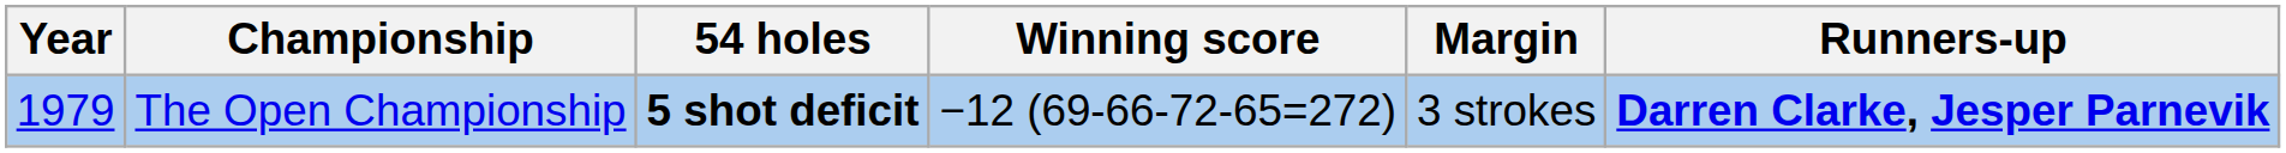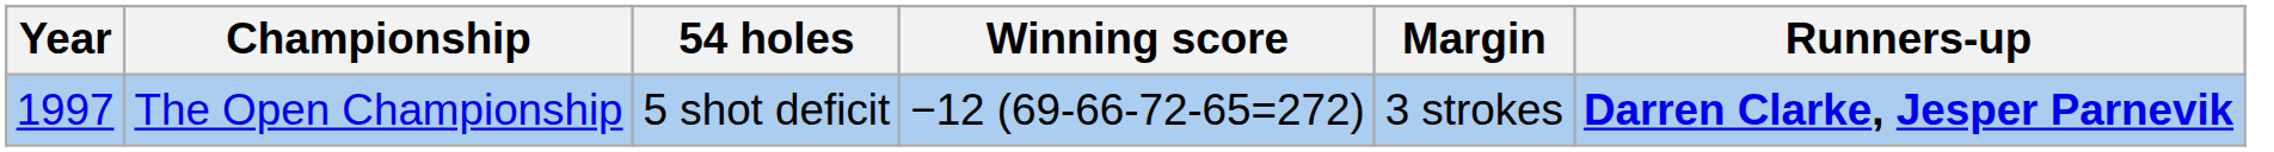 <table class="wikitable">
 <tr>
 <th>Year</th>
 <th>Championship</th>
 <th>54 holes</th>
 <th>Winning score</th>
 <th>Margin</th>
 <th>Runners-up</th>
 </tr>
 <tr style="background:#ABCDEF;">
-<td><a href='#'>1979</a></td>
+<td><a href='#'>1997</a></td>
 <td><a href='#'>The Open Championship</a></td>
-<td><strong>5 shot deficit</strong></td>
+<td>5 shot deficit</td>
 <td>−12 (69-66-72-65=272)</td>
 <td>3 strokes</td>
 <td><strong> <a href='#'>Darren Clarke</a>,  <a href='#'>Jesper Parnevik</a></strong></td>
 </tr>
 </table>
